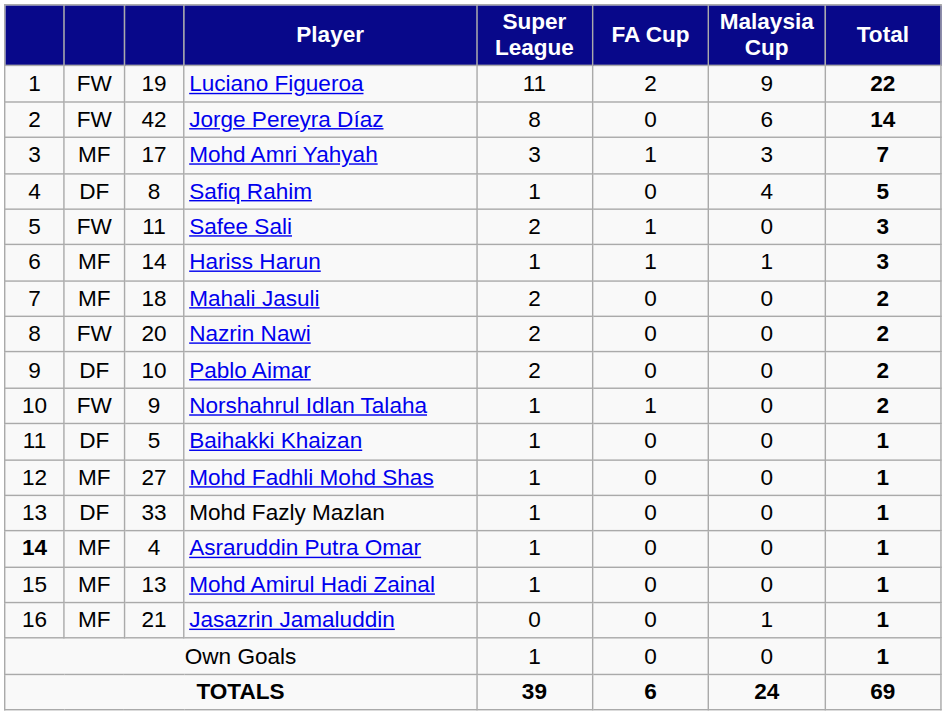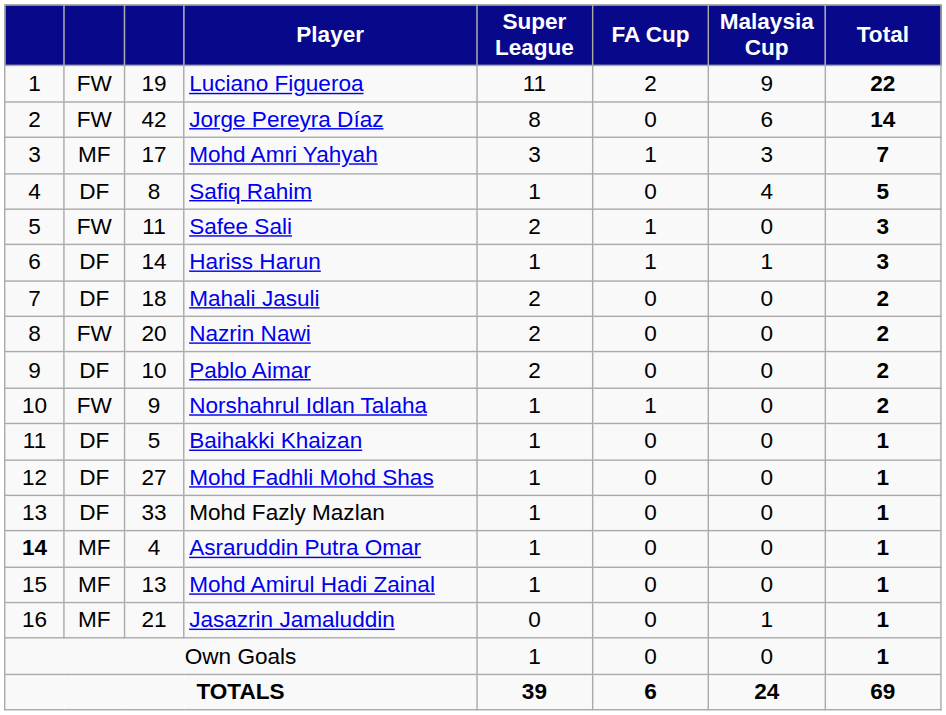 <table class="wikitable" style="font-size: 100%; text-align: center;">
 <tr>
 <th style="background:#08088A; color:white; width:35px;"></th>
 <th style="background:#08088A; color:white; width:35px;"></th>
 <th style="background:#08088A; color:white; width:35px;"></th>
 <th style="background:#08088A; color:white; width:200px;">Player</th>
 <th style="background:#08088A; color:white; width:75px;">Super League</th>
 <th style="background:#08088A; color:white; width:75px;">FA Cup</th>
 <th style="background:#08088A; color:white; width:75px;">Malaysia Cup</th>
 <th style="background:#08088A; color:white; width:75px;">Total</th>
 </tr>
 <tr>
 <td>1</td>
 <td>FW</td>
 <td>19</td>
 <td align=left> <a href='#'>Luciano Figueroa</a></td>
 <td>11</td>
 <td>2</td>
 <td>9</td>
 <td><strong>22</strong></td>
 </tr>
 <tr>
 <td>2</td>
 <td>FW</td>
 <td>42</td>
 <td align=left> <a href='#'>Jorge Pereyra Díaz</a></td>
 <td>8</td>
 <td>0</td>
 <td>6</td>
 <td><strong>14</strong></td>
 </tr>
 <tr>
 <td>3</td>
 <td>MF</td>
 <td>17</td>
 <td align=left> <a href='#'>Mohd Amri Yahyah</a></td>
 <td>3</td>
 <td>1</td>
 <td>3</td>
 <td><strong>7</strong></td>
 </tr>
 <tr>
 <td>4</td>
 <td>DF</td>
 <td>8</td>
 <td align=left> <a href='#'>Safiq Rahim</a></td>
 <td>1</td>
 <td>0</td>
 <td>4</td>
 <td><strong>5</strong></td>
 </tr>
 <tr>
 <td>5</td>
 <td>FW</td>
 <td>11</td>
 <td align=left> <a href='#'>Safee Sali</a></td>
 <td>2</td>
 <td>1</td>
 <td>0</td>
 <td><strong>3</strong></td>
 </tr>
 <tr>
 <td>6</td>
-<td>MF</td>
+<td>DF</td>
 <td>14</td>
 <td align=left> <a href='#'>Hariss Harun</a></td>
 <td>1</td>
 <td>1</td>
 <td>1</td>
 <td><strong>3</strong></td>
 </tr>
 <tr>
 <td>7</td>
-<td>MF</td>
+<td>DF</td>
 <td>18</td>
 <td align=left> <a href='#'>Mahali Jasuli</a></td>
 <td>2</td>
 <td>0</td>
 <td>0</td>
 <td><strong>2</strong></td>
 </tr>
 <tr>
 <td>8</td>
 <td>FW</td>
 <td>20</td>
 <td align=left> <a href='#'>Nazrin Nawi</a></td>
 <td>2</td>
 <td>0</td>
 <td>0</td>
 <td><strong>2</strong></td>
 </tr>
 <tr>
 <td>9</td>
 <td>DF</td>
 <td>10</td>
 <td align=left> <a href='#'>Pablo Aimar</a></td>
 <td>2</td>
 <td>0</td>
 <td>0</td>
 <td><strong>2</strong></td>
 </tr>
 <tr>
 <td>10</td>
 <td>FW</td>
 <td>9</td>
 <td align=left> <a href='#'>Norshahrul Idlan Talaha</a></td>
 <td>1</td>
 <td>1</td>
 <td>0</td>
 <td><strong>2</strong></td>
 </tr>
 <tr>
 <td>11</td>
 <td>DF</td>
 <td>5</td>
 <td align=left> <a href='#'>Baihakki Khaizan</a></td>
 <td>1</td>
 <td>0</td>
 <td>0</td>
 <td><strong>1</strong></td>
 </tr>
 <tr>
 <td>12</td>
-<td>MF</td>
+<td>DF</td>
 <td>27</td>
 <td align=left> <a href='#'>Mohd Fadhli Mohd Shas</a></td>
 <td>1</td>
 <td>0</td>
 <td>0</td>
 <td><strong>1</strong></td>
 </tr>
 <tr>
 <td>13</td>
 <td>DF</td>
 <td>33</td>
 <td align=left> Mohd Fazly Mazlan</td>
 <td>1</td>
 <td>0</td>
 <td>0</td>
 <td><strong>1</strong></td>
 </tr>
 <tr>
 <td><strong>14</strong></td>
 <td>MF</td>
 <td>4</td>
 <td align=left> <a href='#'>Asraruddin Putra Omar</a></td>
 <td>1</td>
 <td>0</td>
 <td>0</td>
 <td><strong>1</strong></td>
 </tr>
 <tr>
 <td>15</td>
 <td>MF</td>
 <td>13</td>
 <td align=left> <a href='#'>Mohd Amirul Hadi Zainal</a></td>
 <td>1</td>
 <td>0</td>
 <td>0</td>
 <td><strong>1</strong></td>
 </tr>
 <tr>
 <td>16</td>
 <td>MF</td>
 <td>21</td>
 <td align=left> <a href='#'>Jasazrin Jamaluddin</a></td>
 <td>0</td>
 <td>0</td>
 <td>1</td>
 <td><strong>1</strong></td>
 </tr>
 <tr>
 <td colspan=4>Own Goals</td>
 <td>1</td>
 <td>0</td>
 <td>0</td>
 <td><strong>1</strong></td>
 </tr>
 <tr>
 <td colspan=4><strong>TOTALS</strong></td>
 <td><strong>39</strong></td>
 <td><strong>6</strong></td>
 <td><strong>24</strong></td>
 <td><strong>69</strong></td>
 </tr>
 </table>
